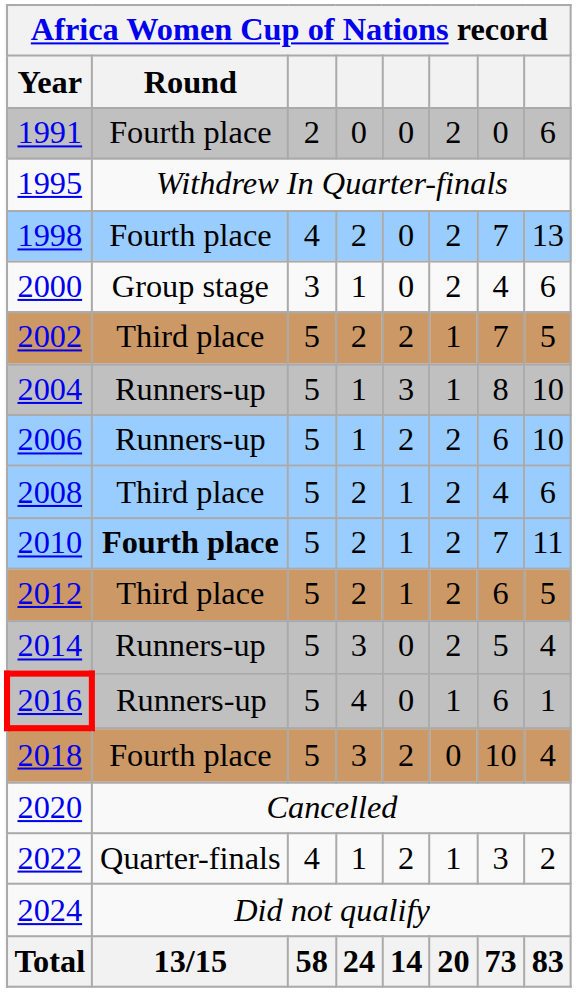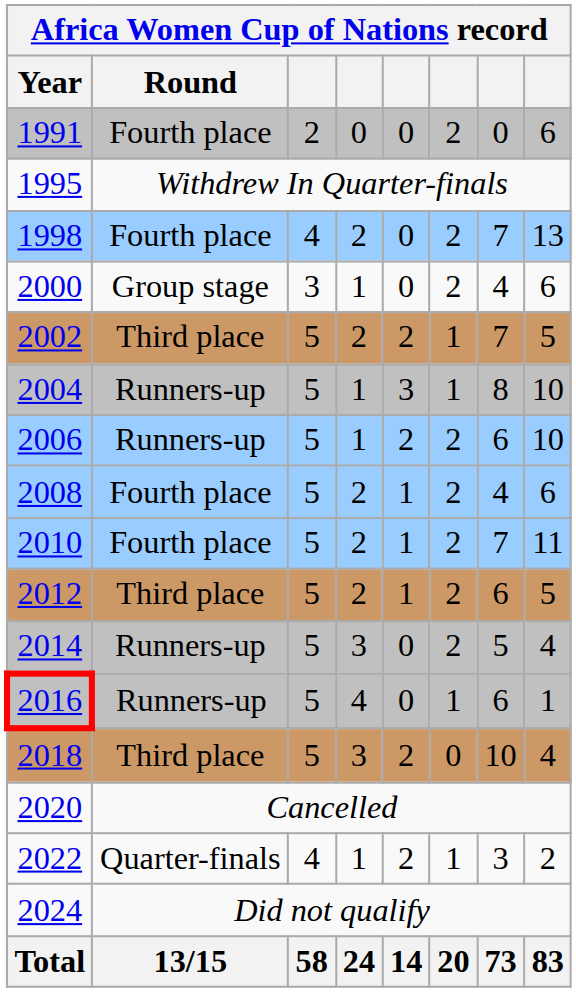 <table class="wikitable" style="text-align: center;">
 <tr>
 <th colspan=8><a href='#'>Africa Women Cup of Nations</a> record</th>
 </tr>
 <tr>
 <th>Year</th>
 <th>Round</th>
 <th></th>
 <th></th>
 <th></th>
 <th></th>
 <th></th>
 <th></th>
 </tr>
 <tr bgcolor=silver>
 <td><a href='#'>1991</a></td>
 <td>Fourth place</td>
 <td>2</td>
 <td>0</td>
 <td>0</td>
 <td>2</td>
 <td>0</td>
 <td>6</td>
 </tr>
 <tr>
 <td><a href='#'>1995</a></td>
 <td colspan=8><em>Withdrew In Quarter-finals</em></td>
 </tr>
 <tr bgcolor=#9acdff>
 <td> <a href='#'>1998</a></td>
 <td>Fourth place</td>
 <td>4</td>
 <td>2</td>
 <td>0</td>
 <td>2</td>
 <td>7</td>
 <td>13</td>
 </tr>
 <tr>
 <td> <a href='#'>2000</a></td>
 <td>Group stage</td>
 <td>3</td>
 <td>1</td>
 <td>0</td>
 <td>2</td>
 <td>4</td>
 <td>6</td>
 </tr>
 <tr bgcolor="#cc9966">
 <td> <a href='#'>2002</a></td>
 <td>Third place</td>
 <td>5</td>
 <td>2</td>
 <td>2</td>
 <td>1</td>
 <td>7</td>
 <td>5</td>
 </tr>
 <tr bgcolor=silver>
 <td> <a href='#'>2004</a></td>
 <td>Runners-up</td>
 <td>5</td>
 <td>1</td>
 <td>3</td>
 <td>1</td>
 <td>8</td>
 <td>10</td>
 </tr>
 <tr bgcolor=#9acdff>
 <td> <a href='#'>2006</a></td>
 <td>Runners-up</td>
 <td>5</td>
 <td>1</td>
 <td>2</td>
 <td>2</td>
 <td>6</td>
 <td>10</td>
 </tr>
 <tr bgcolor=#9acdff>
 <td> <a href='#'>2008</a></td>
-<td>Third place</td>
+<td>Fourth place</td>
 <td>5</td>
 <td>2</td>
 <td>1</td>
 <td>2</td>
 <td>4</td>
 <td>6</td>
 </tr>
 <tr bgcolor=#9acdff>
 <td> <a href='#'>2010</a></td>
-<td><strong>Fourth place</strong></td>
+<td>Fourth place</td>
 <td>5</td>
 <td>2</td>
 <td>1</td>
 <td>2</td>
 <td>7</td>
 <td>11</td>
 </tr>
 <tr bgcolor="#cc9966">
 <td> <a href='#'>2012</a></td>
 <td>Third place</td>
 <td>5</td>
 <td>2</td>
 <td>1</td>
 <td>2</td>
 <td>6</td>
 <td>5</td>
 </tr>
 <tr bgcolor=silver>
 <td> <a href='#'>2014</a></td>
 <td>Runners-up</td>
 <td>5</td>
 <td>3</td>
 <td>0</td>
 <td>2</td>
 <td>5</td>
 <td>4</td>
 </tr>
 <tr bgcolor=silver>
 <td style="border: 3px solid red"> <a href='#'>2016</a></td>
 <td>Runners-up</td>
 <td>5</td>
 <td>4</td>
 <td>0</td>
 <td>1</td>
 <td>6</td>
 <td>1</td>
 </tr>
 <tr bgcolor="#cc9966">
 <td> <a href='#'>2018</a></td>
-<td>Fourth place</td>
+<td>Third place</td>
 <td>5</td>
 <td>3</td>
 <td>2</td>
 <td>0</td>
 <td>10</td>
 <td>4</td>
 </tr>
 <tr>
 <td> <a href='#'>2020</a></td>
 <td colspan=8><em>Cancelled</em></td>
 </tr>
 <tr>
 <td> <a href='#'>2022</a></td>
 <td>Quarter-finals</td>
 <td>4</td>
 <td>1</td>
 <td>2</td>
 <td>1</td>
 <td>3</td>
 <td>2</td>
 </tr>
 <tr>
 <td> <a href='#'>2024</a></td>
 <td colspan=8><em>Did not qualify</em></td>
 </tr>
 <tr>
 <th>Total</th>
 <th>13/15</th>
 <th>58</th>
 <th>24</th>
 <th>14</th>
 <th>20</th>
 <th>73</th>
 <th>83</th>
 </tr>
 </table>
